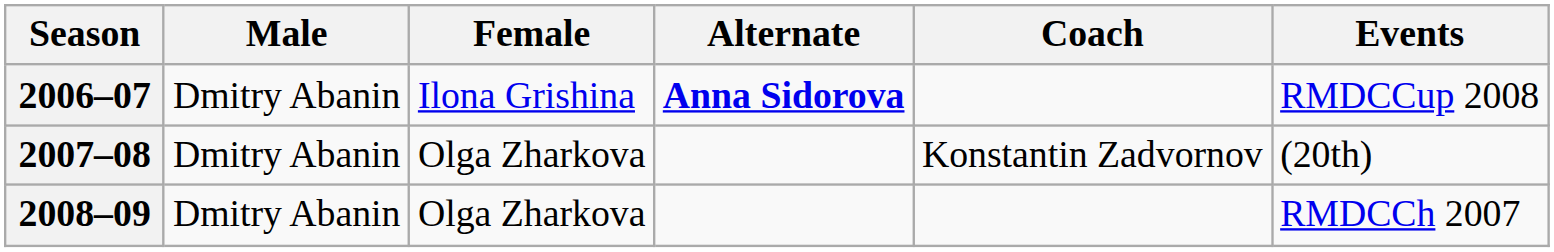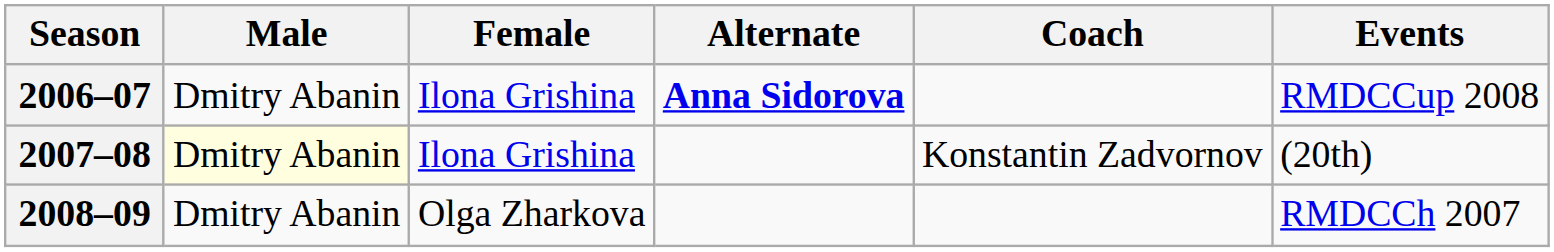 <table class="wikitable">
 <tr>
 <th scope="col" width=60>Season</th>
 <th scope="col">Male</th>
 <th scope="col">Female</th>
 <th scope="col">Alternate</th>
 <th scope="col">Coach</th>
 <th scope="col">Events</th>
 </tr>
 <tr>
 <th scope="row">2006–07</th>
 <td>Dmitry Abanin</td>
 <td><a href='#'>Ilona Grishina</a></td>
 <td><strong><a href='#'>Anna Sidorova</a></strong></td>
 <td></td>
 <td><a href='#'>RMDCCup</a> 2008 </td>
 </tr>
 <tr>
 <th scope="row">2007–08</th>
-<td>Dmitry Abanin</td>
-<td>Olga Zharkova</td>
+<td style="background: lightyellow;">Dmitry Abanin</td>
+<td><a href='#'>Ilona Grishina</a></td>
 <td></td>
 <td>Konstantin Zadvornov</td>
 <td> (20th)</td>
 </tr>
 <tr>
 <th scope="row">2008–09</th>
 <td>Dmitry Abanin</td>
 <td>Olga Zharkova</td>
 <td></td>
 <td></td>
 <td><a href='#'>RMDCCh</a> 2007 </td>
 </tr>
 </table>
